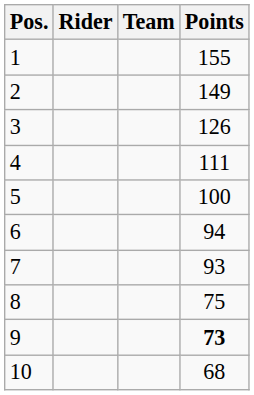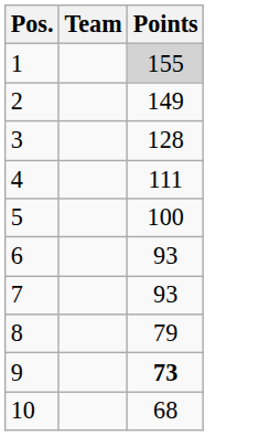 <table class="wikitable sortable">
 <tr>
 <th>Pos.</th>
-<th>Rider</th>
 <th>Team</th>
 <th>Points</th>
 </tr>
 <tr>
 <td>1</td>
 <td></td>
-<td></td>
-<td align=center>155</td>
+<td align=center style="background: lightgrey;">155</td>
 </tr>
 <tr>
 <td>2</td>
-<td></td>
 <td></td>
 <td align=center>149</td>
 </tr>
 <tr>
 <td>3</td>
 <td></td>
-<td></td>
-<td align=center>126</td>
+<td align=center>128</td>
 </tr>
 <tr>
 <td>4</td>
-<td></td>
 <td></td>
 <td align=center>111</td>
 </tr>
 <tr>
 <td>5</td>
 <td></td>
-<td></td>
 <td align=center>100</td>
 </tr>
 <tr>
 <td>6</td>
 <td></td>
-<td></td>
-<td align=center>94</td>
+<td align=center>93</td>
 </tr>
 <tr>
 <td>7</td>
-<td></td>
 <td></td>
 <td align=center>93</td>
 </tr>
 <tr>
 <td>8</td>
 <td></td>
-<td></td>
-<td align=center>75</td>
+<td align=center>79</td>
 </tr>
 <tr>
 <td>9</td>
-<td></td>
 <td></td>
 <td align=center><strong>73</strong></td>
 </tr>
 <tr>
 <td>10</td>
 <td></td>
-<td></td>
 <td align=center>68</td>
 </tr>
 </table>
